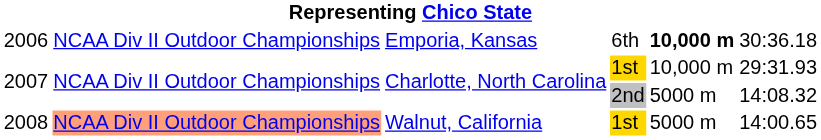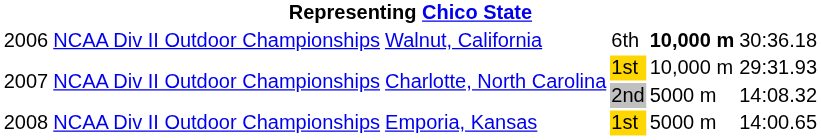 <table>
 <tr>
 <th colspan=7>Representing <a href='#'>Chico State</a></th>
 </tr>
 <tr>
 <td>2006</td>
 <td><a href='#'>NCAA Div II Outdoor Championships</a></td>
-<td><a href='#'>Emporia, Kansas</a></td>
+<td><a href='#'>Walnut, California</a></td>
 <td>6th</td>
 <td><strong>10,000 m</strong></td>
 <td>30:36.18</td>
 </tr>
 <tr>
 <td rowspan=2>2007</td>
 <td rowspan=2><a href='#'>NCAA Div II Outdoor Championships</a></td>
 <td rowspan=2><a href='#'>Charlotte, North Carolina</a></td>
 <td bgcolor=gold>1st</td>
 <td>10,000 m</td>
 <td>29:31.93</td>
 </tr>
 <tr>
 <td bgcolor=silver>2nd</td>
 <td>5000 m</td>
 <td>14:08.32</td>
 </tr>
 <tr>
 <td>2008</td>
-<td style="background: lightsalmon;"><a href='#'>NCAA Div II Outdoor Championships</a></td>
-<td><a href='#'>Walnut, California</a></td>
+<td><a href='#'>NCAA Div II Outdoor Championships</a></td>
+<td><a href='#'>Emporia, Kansas</a></td>
 <td bgcolor=gold>1st</td>
 <td>5000 m</td>
 <td>14:00.65</td>
 </tr>
 </table>
